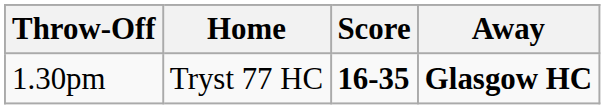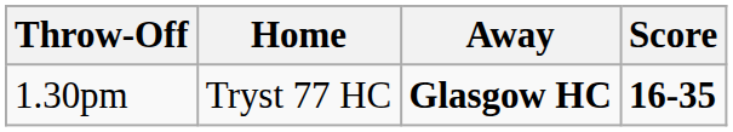 <table class="wikitable">
 <tr>
 <th><strong>Throw-Off</strong></th>
 <th><strong>Home</strong></th>
+<th><strong>Away</strong></th>
 <th><strong>Score</strong></th>
-<th><strong>Away</strong></th>
 </tr>
 <tr>
 <td>1.30pm</td>
 <td>Tryst 77 HC</td>
+<td><strong>Glasgow HC</strong></td>
 <td><strong>16-35</strong></td>
-<td><strong>Glasgow HC</strong></td>
 </tr>
 </table>
